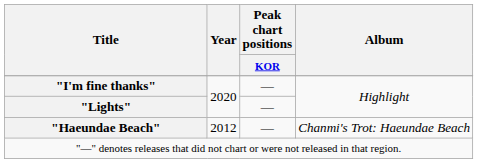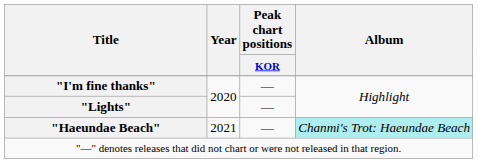 <table class="wikitable plainrowheaders" style="text-align:center;" border="1">
 <tr>
 <th scope="col" rowspan="2" style="width:15em;">Title</th>
 <th scope="col" rowspan="2">Year</th>
 <th scope="col" colspan="1">Peak chart positions</th>
 <th scope="col" rowspan="2">Album</th>
 </tr>
 <tr>
 <th style="width:2.5em;"><small><a href='#'>KOR</a></small><br></th>
 </tr>
 <tr>
 </tr>
 <tr>
 <th scope="row">"I'm fine thanks"</th>
 <td rowspan="2">2020</td>
 <td>—</td>
 <td rowspan="2"><em>Highlight</em></td>
 </tr>
 <tr>
 <th scope="row">"Lights"</th>
 <td>—</td>
 </tr>
 <tr>
 <th scope="row">"Haeundae Beach" </th>
-<td>2012</td>
+<td>2021</td>
 <td>—</td>
-<td><em>Chanmi's Trot: Haeundae Beach</em></td>
+<td style="background: paleturquoise;"><em>Chanmi's Trot: Haeundae Beach</em></td>
 </tr>
 <tr>
 <td colspan="5"><small>"—" denotes releases that did not chart or were not released in that region.</small></td>
 </tr>
 </table>
